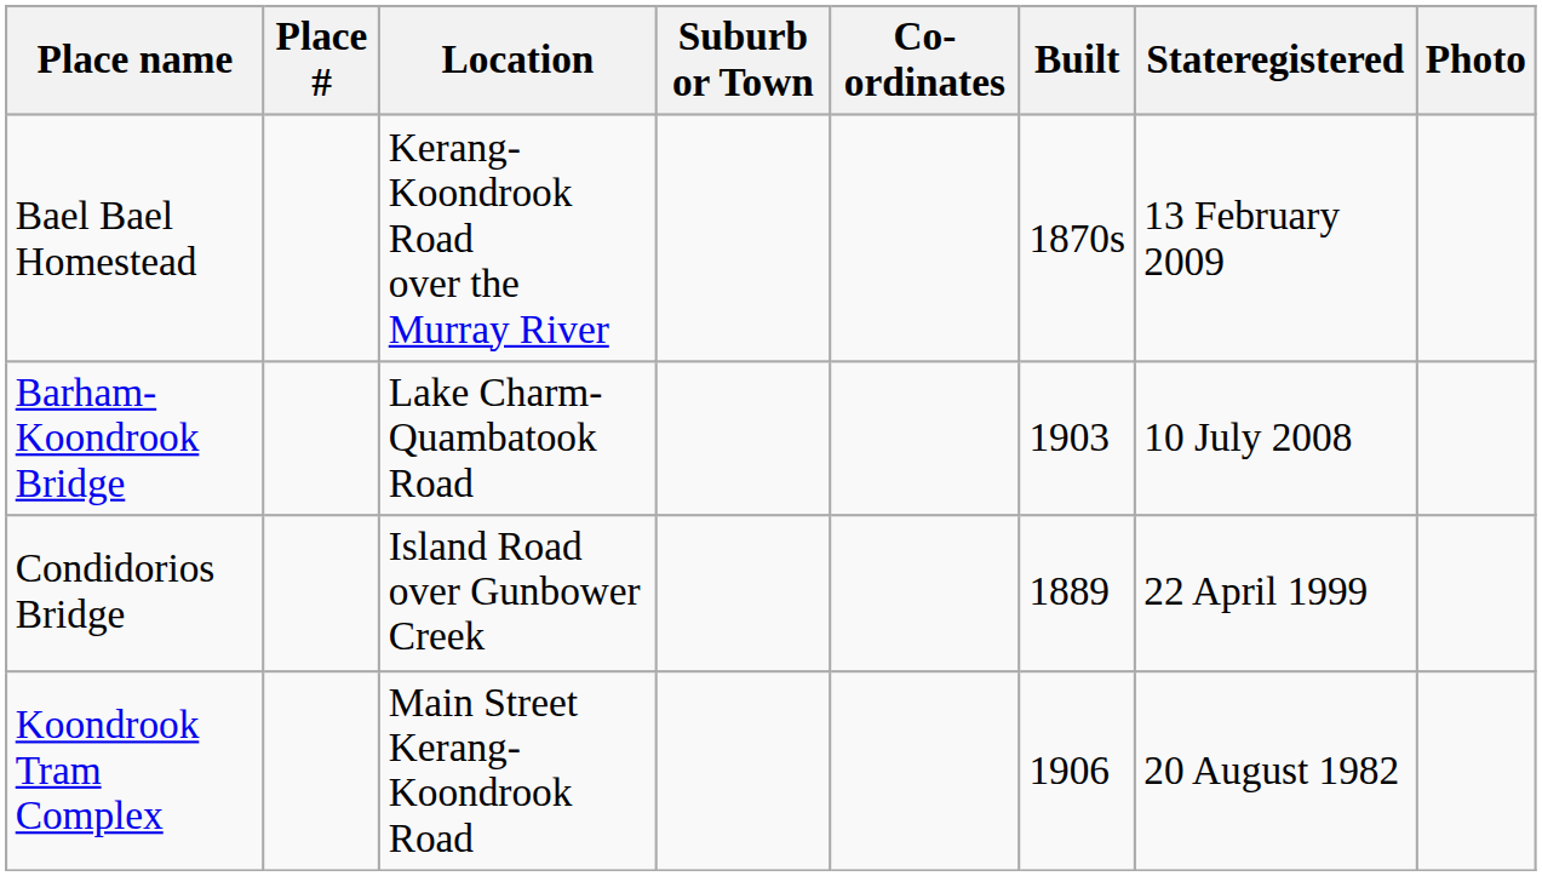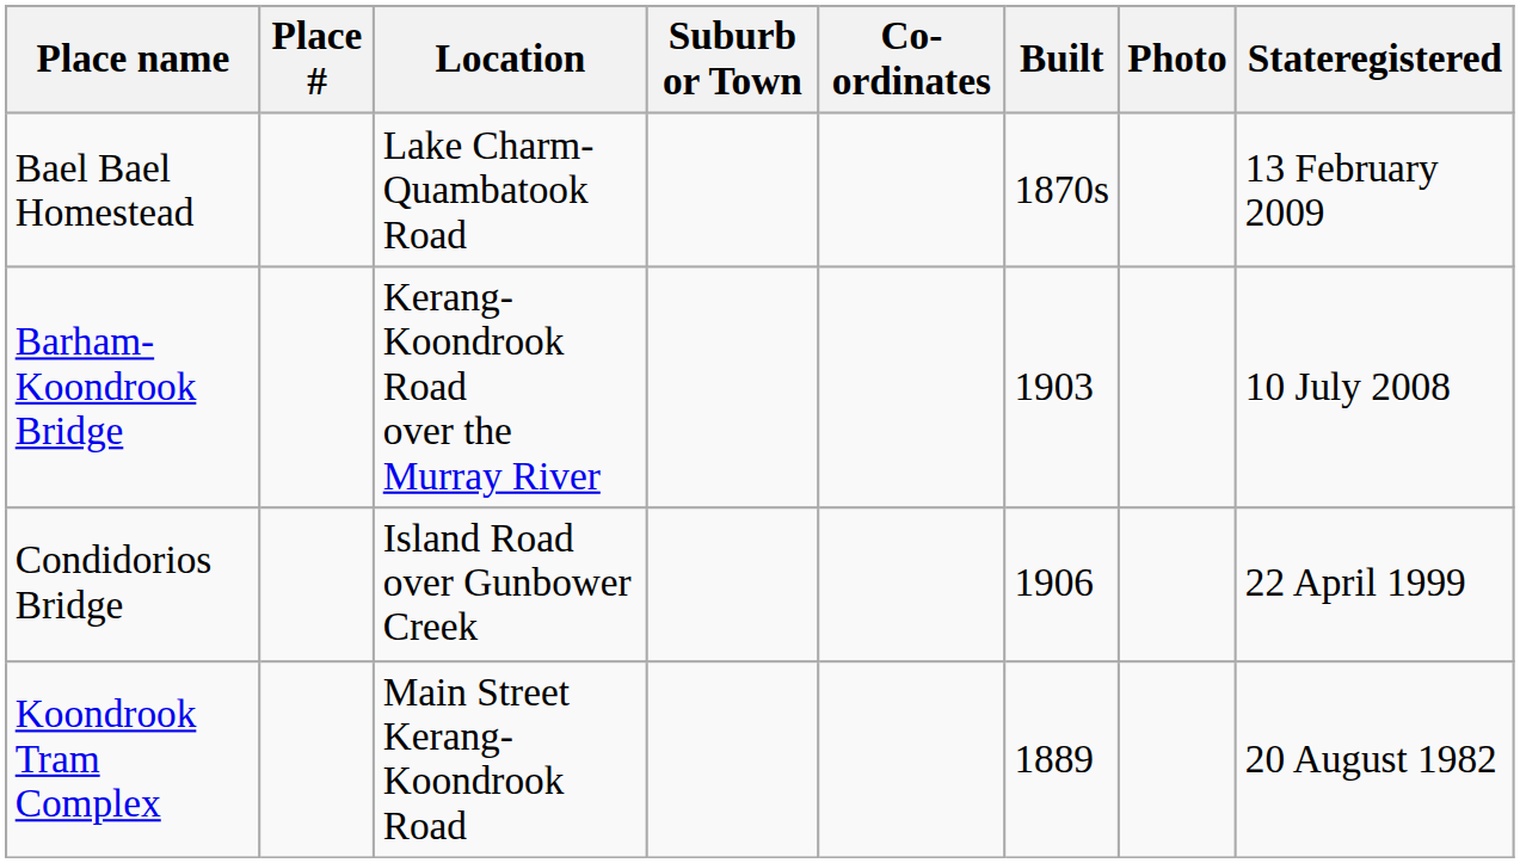 <table class="wikitable sortable">
 <tr>
 <th>Place name</th>
 <th>Place #</th>
 <th>Location</th>
 <th>Suburb or Town</th>
 <th>Co-ordinates</th>
 <th>Built</th>
+<th class="unsortable">Photo</th>
 <th>Stateregistered</th>
-<th class="unsortable">Photo</th>
 </tr>
 <tr>
 <td>Bael Bael Homestead</td>
 <td></td>
-<td>Kerang-Koondrook Road<br>over the <a href='#'>Murray River</a></td>
+<td>Lake Charm-Quambatook Road</td>
 <td></td>
 <td></td>
 <td> 1870s</td>
+<td></td>
 <td>13 February 2009</td>
-<td></td>
 </tr>
 <tr>
 <td><a href='#'>Barham-Koondrook Bridge</a></td>
 <td></td>
-<td>Lake Charm-Quambatook Road</td>
+<td>Kerang-Koondrook Road<br>over the <a href='#'>Murray River</a></td>
 <td></td>
 <td></td>
 <td>1903</td>
+<td></td>
 <td>10 July 2008</td>
-<td></td>
 </tr>
 <tr>
 <td>Condidorios Bridge</td>
 <td></td>
 <td>Island Road<br>over Gunbower Creek</td>
 <td></td>
 <td></td>
-<td>1889</td>
+<td>1906</td>
+<td></td>
 <td>22 April 1999</td>
-<td></td>
 </tr>
 <tr>
 <td><a href='#'>Koondrook Tram Complex</a></td>
 <td></td>
 <td>Main Street<br>Kerang-Koondrook Road</td>
 <td><br></td>
 <td><br><br><br></td>
-<td>1906</td>
+<td>1889</td>
+<td></td>
 <td>20 August 1982</td>
-<td></td>
 </tr>
 </table>
